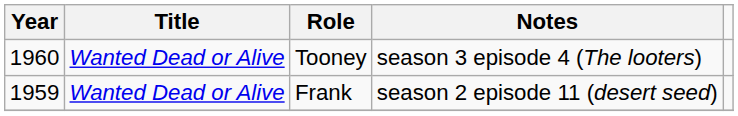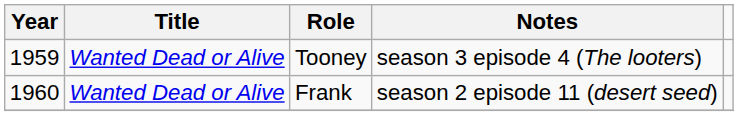 <table class="wikitable sortable plainrowheaders">
 <tr>
 <th scope="col">Year</th>
 <th scope="col">Title</th>
 <th scope="col">Role</th>
 <th scope="col">Notes</th>
 </tr>
 <tr>
-<td>1960</td>
+<td>1959</td>
 <td><em><a href='#'>Wanted Dead or Alive</a></em></td>
 <td>Tooney</td>
 <td>season 3 episode 4 (<em>The looters</em>)</td>
 <td></td>
 </tr>
 <tr>
-<td>1959</td>
+<td>1960</td>
 <td><em><a href='#'>Wanted Dead or Alive</a></em></td>
 <td>Frank</td>
 <td>season 2 episode 11 (<em>desert seed</em>)</td>
 <td></td>
 </tr>
 <tr>
 </tr>
 </table>
